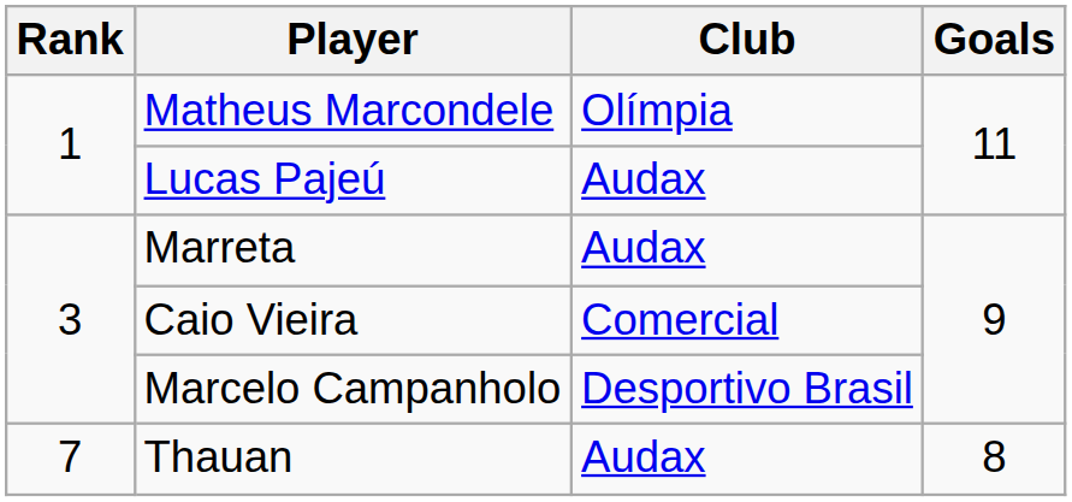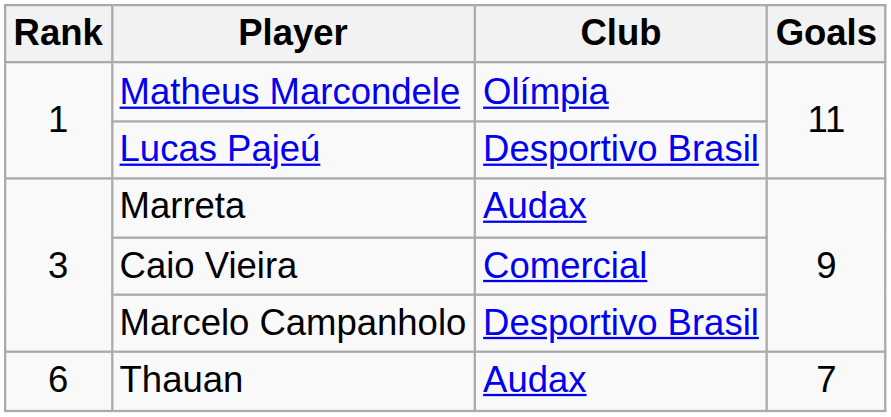 <table class="wikitable" style="text-align:left">
 <tr>
 <th>Rank</th>
 <th>Player</th>
 <th>Club</th>
 <th>Goals</th>
 </tr>
 <tr>
 <td rowspan="2" align="center">1</td>
 <td> <a href='#'>Matheus Marcondele</a></td>
 <td><a href='#'>Olímpia</a></td>
 <td rowspan="2" align="center">11</td>
 </tr>
 <tr>
 <td> <a href='#'>Lucas Pajeú</a></td>
-<td><a href='#'>Audax</a></td>
+<td><a href='#'>Desportivo Brasil</a></td>
 </tr>
 <tr>
 <td rowspan="3" align="center">3</td>
 <td> Marreta</td>
 <td><a href='#'>Audax</a></td>
 <td rowspan="3" align="center">9</td>
 </tr>
 <tr>
 <td> Caio Vieira</td>
 <td><a href='#'>Comercial</a></td>
 </tr>
 <tr>
 <td> Marcelo Campanholo</td>
 <td><a href='#'>Desportivo Brasil</a></td>
 </tr>
 <tr>
-<td align="center">7</td>
+<td align="center">6</td>
 <td> Thauan</td>
 <td><a href='#'>Audax</a></td>
-<td align="center">8</td>
+<td align="center">7</td>
 </tr>
 </table>
